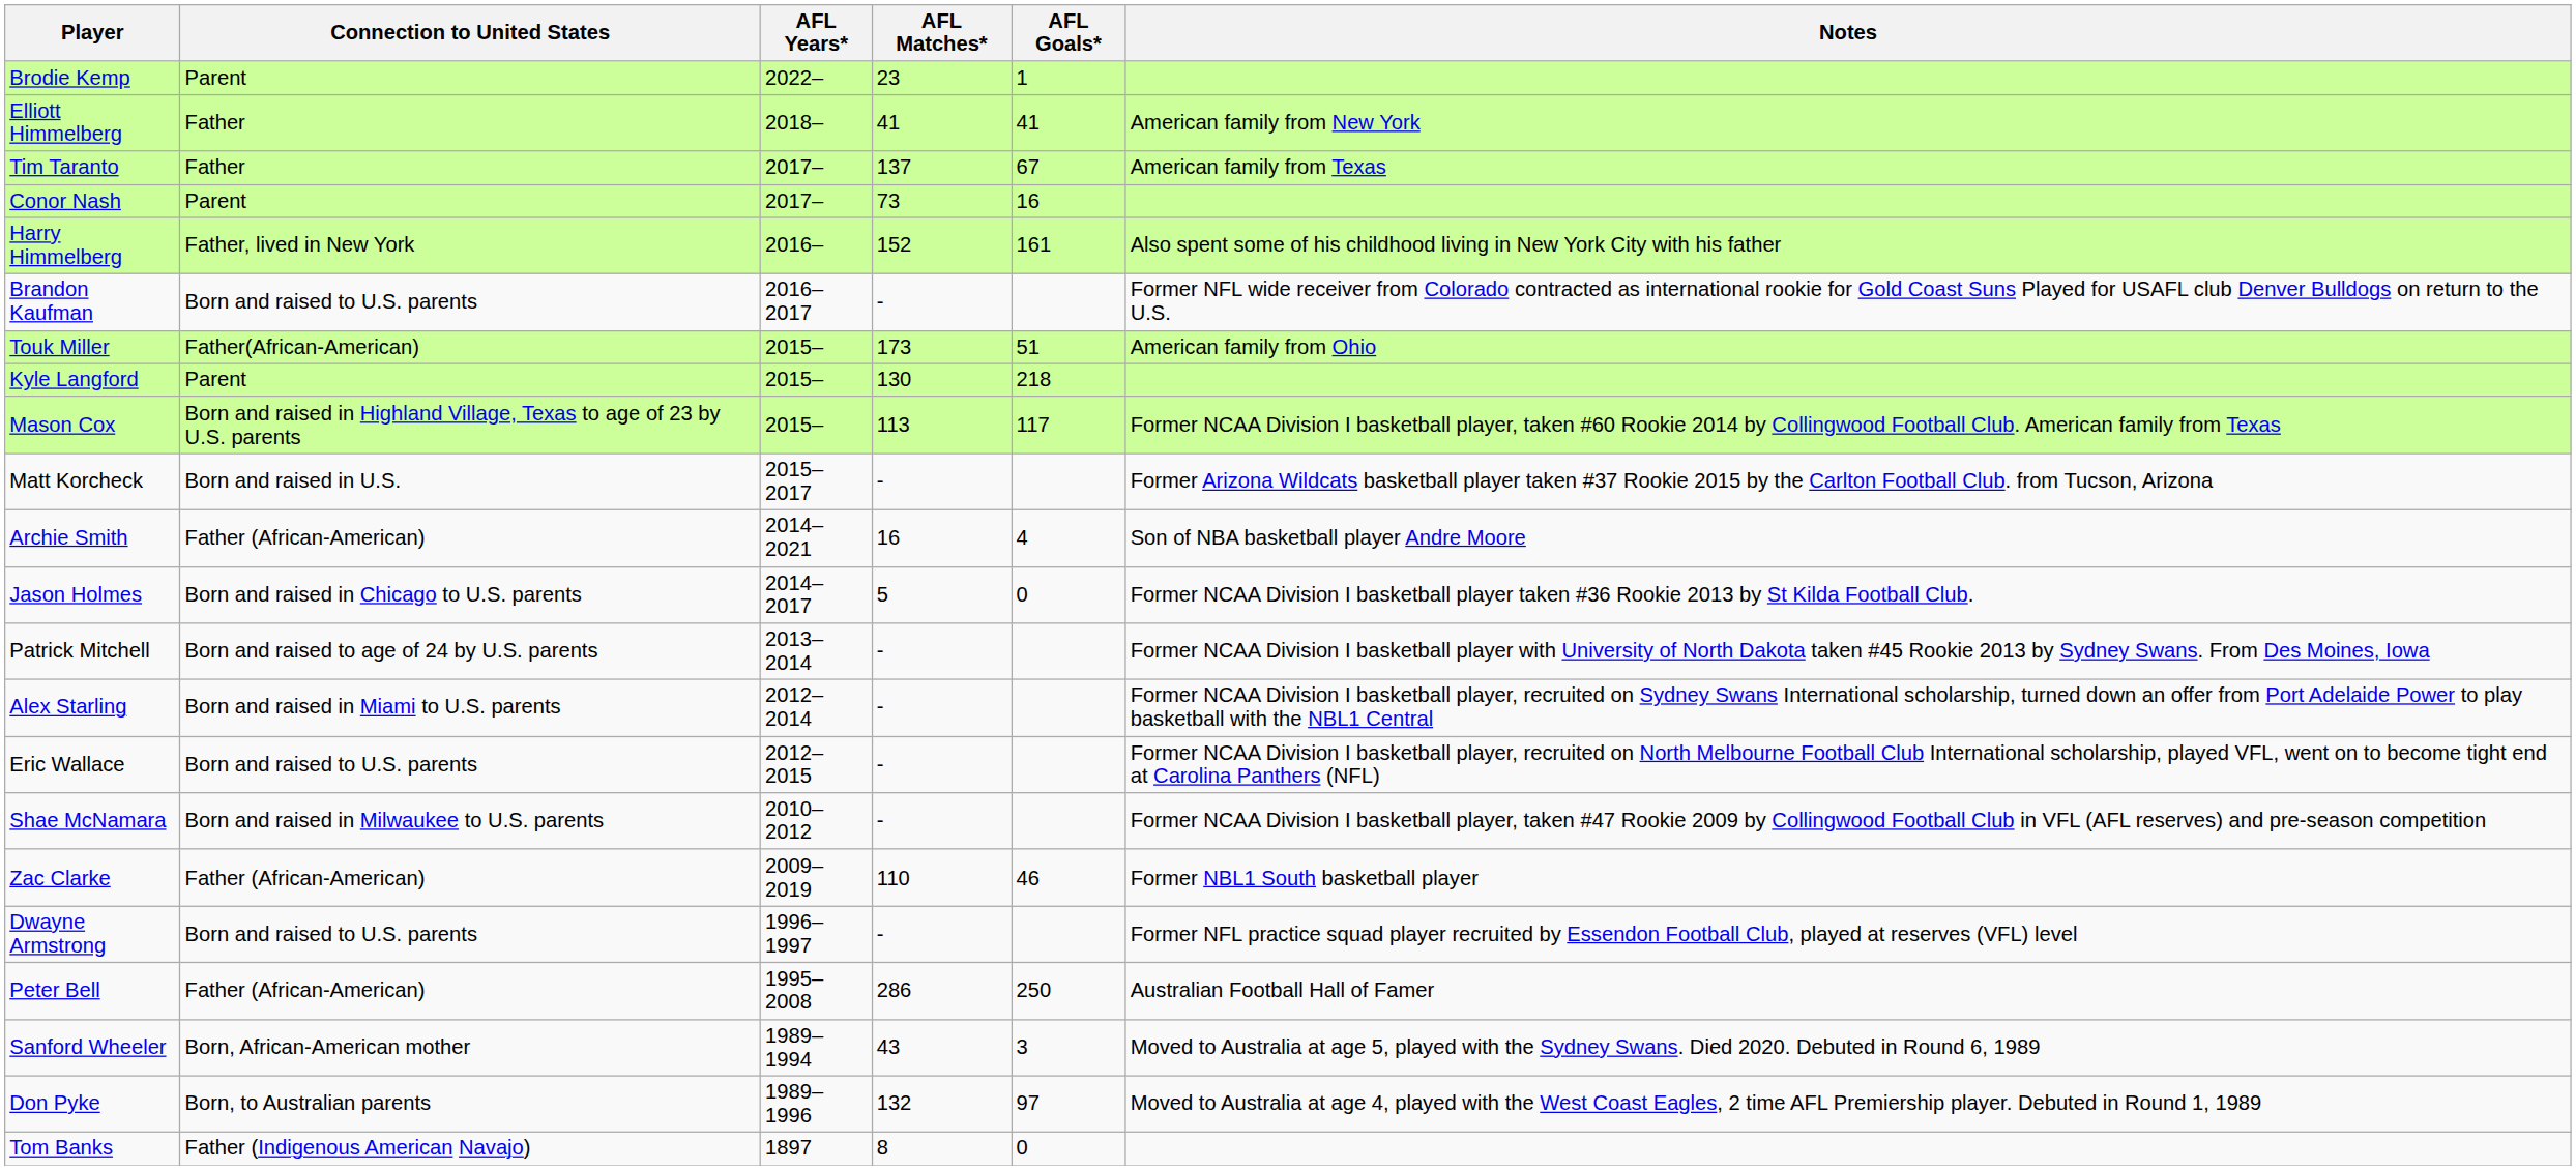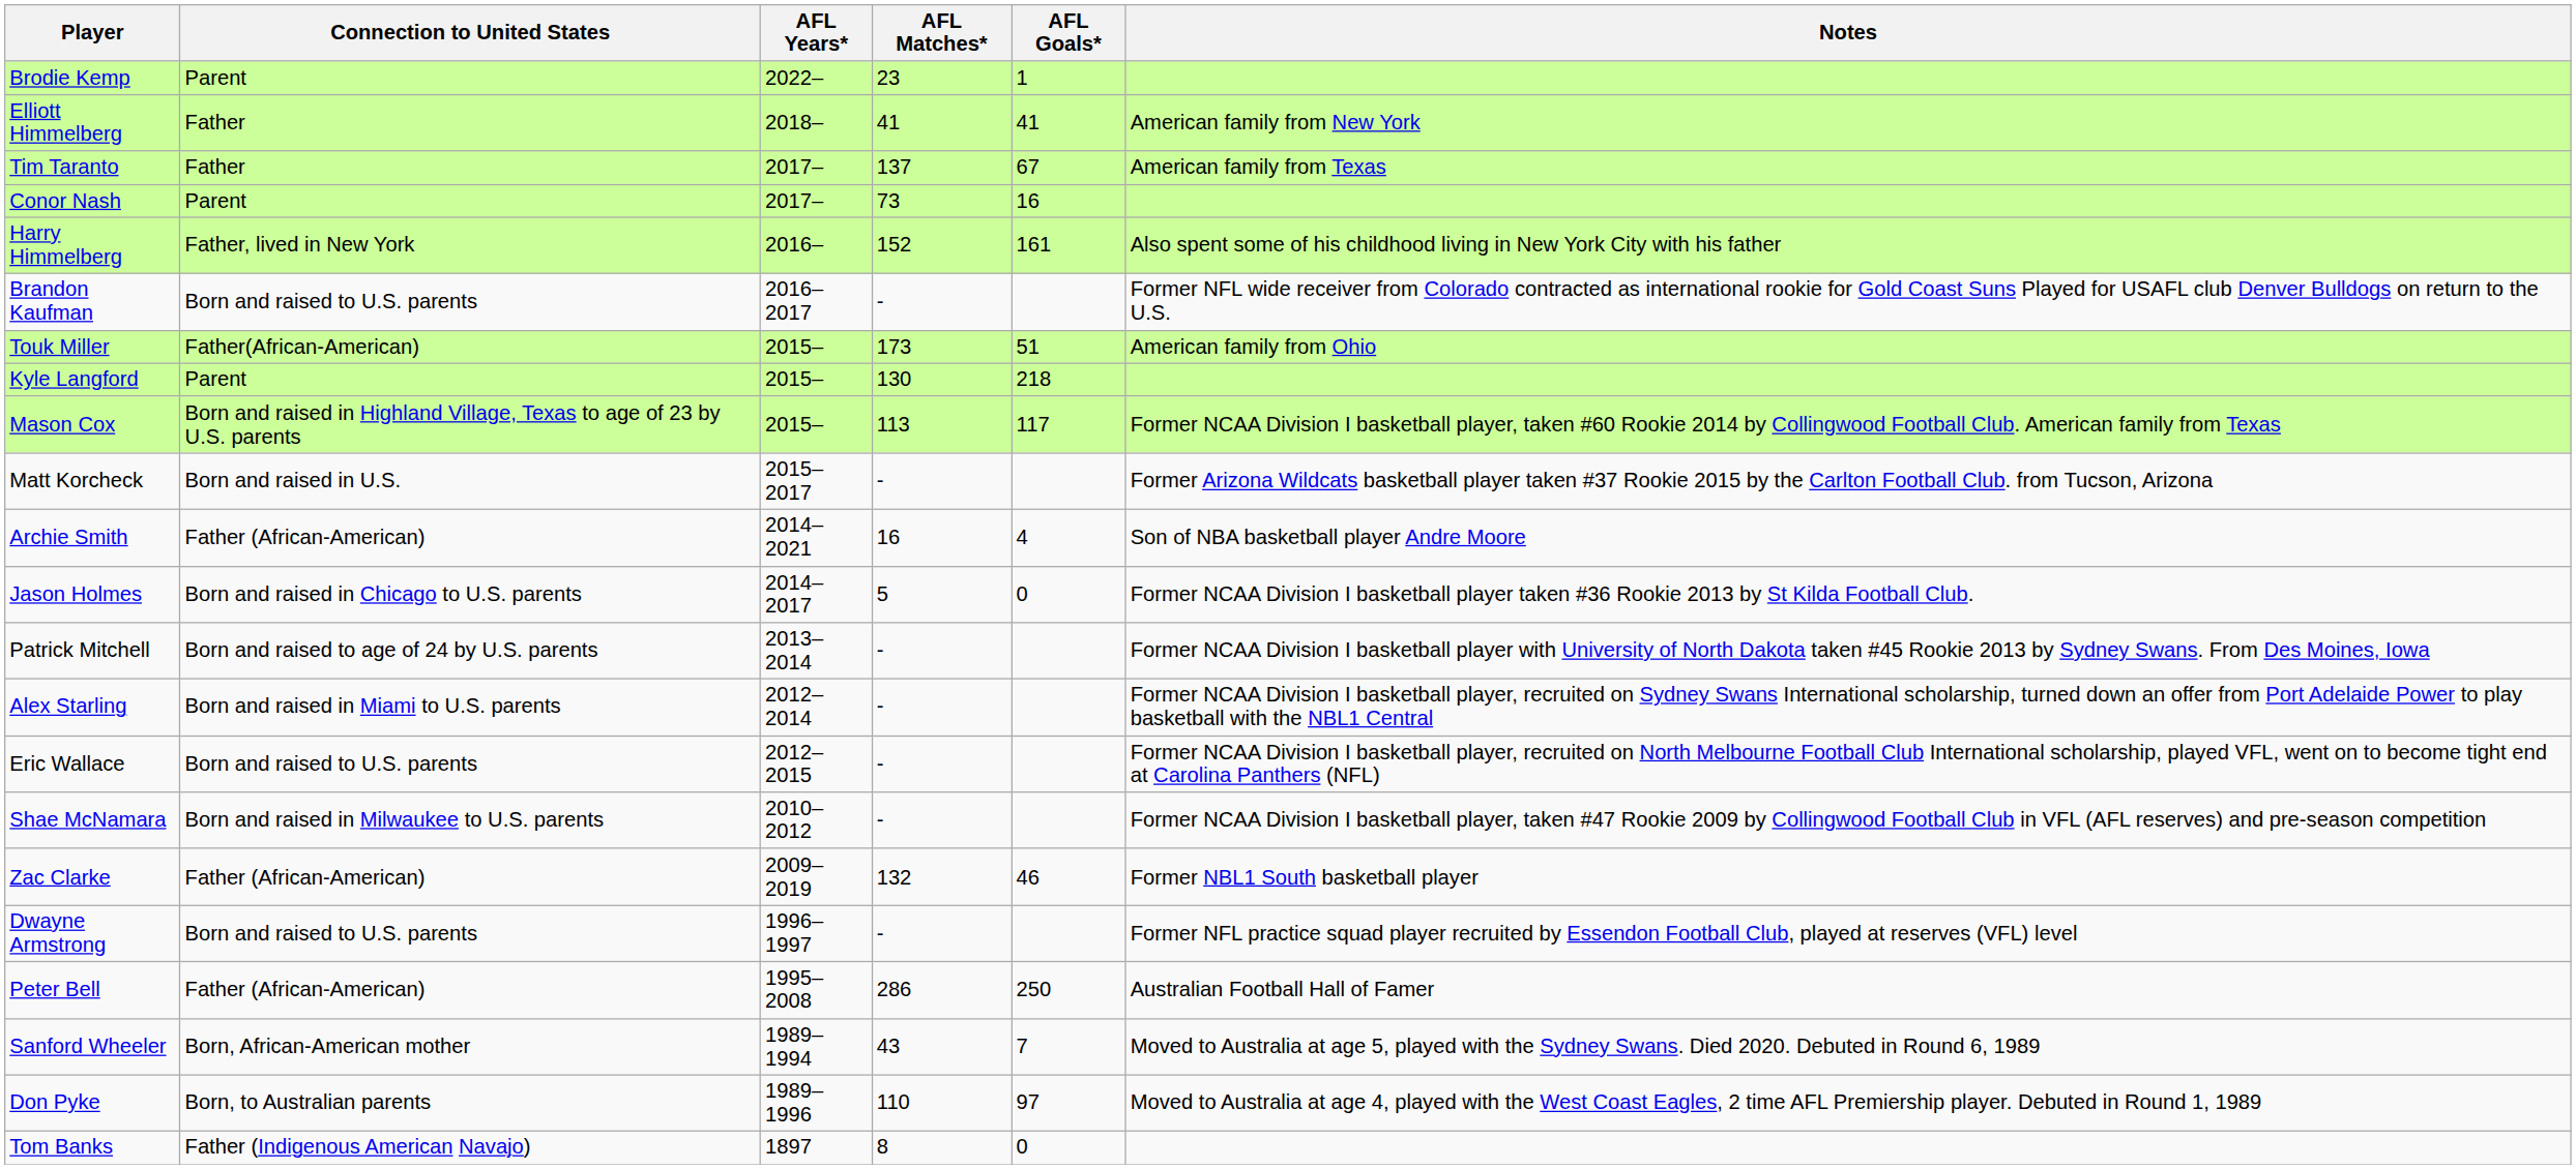 <table class="wikitable sortable">
 <tr>
 <th>Player</th>
 <th>Connection to United States</th>
 <th>AFL Years*</th>
 <th>AFL Matches*</th>
 <th>AFL Goals*</th>
 <th>Notes</th>
 </tr>
 <tr style="background:#cf9;">
 <td><a href='#'>Brodie Kemp</a></td>
 <td>Parent</td>
 <td>2022–</td>
 <td>23</td>
 <td>1</td>
 <td></td>
 </tr>
 <tr style="background:#cf9;">
 <td><a href='#'>Elliott Himmelberg</a></td>
 <td>Father</td>
 <td>2018–</td>
 <td>41</td>
 <td>41</td>
 <td>American family from <a href='#'>New York</a></td>
 </tr>
 <tr style="background:#cf9;">
 <td><a href='#'>Tim Taranto</a></td>
 <td>Father</td>
 <td>2017–</td>
 <td>137</td>
 <td>67</td>
 <td>American family from <a href='#'>Texas</a></td>
 </tr>
 <tr style="background:#cf9;">
 <td><a href='#'>Conor Nash</a></td>
 <td>Parent</td>
 <td>2017–</td>
 <td>73</td>
 <td>16</td>
 <td></td>
 </tr>
 <tr style="background:#cf9;">
 <td><a href='#'>Harry Himmelberg</a></td>
 <td>Father, lived in New York</td>
 <td>2016–</td>
 <td>152</td>
 <td>161</td>
 <td>Also spent some of his childhood living in New York City with his father</td>
 </tr>
 <tr>
 <td><a href='#'>Brandon Kaufman</a></td>
 <td>Born and raised to U.S. parents</td>
 <td>2016–2017</td>
 <td>-</td>
 <td></td>
 <td>Former NFL wide receiver from <a href='#'>Colorado</a> contracted as international rookie for <a href='#'>Gold Coast Suns</a> Played for USAFL club <a href='#'>Denver Bulldogs</a> on return to the U.S.</td>
 </tr>
 <tr style="background:#cf9;">
 <td><a href='#'>Touk Miller</a></td>
 <td>Father(African-American)</td>
 <td>2015–</td>
 <td>173</td>
 <td>51</td>
 <td>American family from <a href='#'>Ohio</a></td>
 </tr>
 <tr style="background:#cf9;">
 <td><a href='#'>Kyle Langford</a></td>
 <td>Parent</td>
 <td>2015–</td>
 <td>130</td>
 <td>218</td>
 <td></td>
 </tr>
 <tr style="background:#cf9;">
 <td><a href='#'>Mason Cox</a></td>
 <td>Born and raised in <a href='#'>Highland Village, Texas</a> to age of 23 by U.S. parents</td>
 <td>2015–</td>
 <td>113</td>
 <td>117</td>
 <td>Former NCAA Division I basketball player, taken #60 Rookie 2014 by <a href='#'>Collingwood Football Club</a>. American family from <a href='#'>Texas</a></td>
 </tr>
 <tr>
 <td>Matt Korcheck</td>
 <td>Born and raised in U.S.</td>
 <td>2015–2017</td>
 <td>-</td>
 <td></td>
 <td>Former <a href='#'>Arizona Wildcats</a> basketball player taken #37 Rookie 2015 by the <a href='#'>Carlton Football Club</a>. from Tucson, Arizona</td>
 </tr>
 <tr>
 <td><a href='#'>Archie Smith</a></td>
 <td>Father (African-American)</td>
 <td>2014–2021</td>
 <td>16</td>
 <td>4</td>
 <td>Son of NBA basketball player <a href='#'>Andre Moore</a></td>
 </tr>
 <tr>
 <td><a href='#'>Jason Holmes</a></td>
 <td>Born and raised in <a href='#'>Chicago</a> to U.S. parents</td>
 <td>2014–2017</td>
 <td>5</td>
 <td>0</td>
 <td>Former NCAA Division I basketball player taken #36 Rookie 2013 by <a href='#'>St Kilda Football Club</a>.</td>
 </tr>
 <tr>
 <td>Patrick Mitchell</td>
 <td>Born and raised to age of 24 by U.S. parents</td>
 <td>2013–2014</td>
 <td>-</td>
 <td></td>
 <td>Former NCAA Division I basketball player with <a href='#'>University of North Dakota</a> taken #45 Rookie 2013 by <a href='#'>Sydney Swans</a>. From <a href='#'>Des Moines, Iowa</a></td>
 </tr>
 <tr>
 <td><a href='#'>Alex Starling</a></td>
 <td>Born and raised in <a href='#'>Miami</a> to U.S. parents</td>
 <td>2012–2014</td>
 <td>-</td>
 <td></td>
 <td>Former NCAA Division I basketball player, recruited on <a href='#'>Sydney Swans</a> International scholarship, turned down an offer from <a href='#'>Port Adelaide Power</a> to play basketball with the <a href='#'>NBL1 Central</a></td>
 </tr>
 <tr>
 <td>Eric Wallace</td>
 <td>Born and raised to U.S. parents</td>
 <td>2012–2015</td>
 <td>-</td>
 <td></td>
 <td>Former NCAA Division I basketball player, recruited on <a href='#'>North Melbourne Football Club</a> International scholarship, played VFL, went on to become tight end at <a href='#'>Carolina Panthers</a> (NFL)</td>
 </tr>
 <tr>
 <td><a href='#'>Shae McNamara</a></td>
 <td>Born and raised in <a href='#'>Milwaukee</a> to U.S. parents</td>
 <td>2010–2012</td>
 <td>-</td>
 <td></td>
 <td>Former NCAA Division I basketball player, taken #47 Rookie 2009 by <a href='#'>Collingwood Football Club</a> in VFL (AFL reserves) and pre-season competition</td>
 </tr>
 <tr>
 <td><a href='#'>Zac Clarke</a></td>
 <td>Father (African-American)</td>
 <td>2009–2019</td>
-<td>110</td>
+<td>132</td>
 <td>46</td>
 <td>Former <a href='#'>NBL1 South</a> basketball player</td>
 </tr>
 <tr>
 <td><a href='#'>Dwayne Armstrong</a></td>
 <td>Born and raised to U.S. parents</td>
 <td>1996–1997</td>
 <td>-</td>
 <td></td>
 <td>Former NFL practice squad player recruited by <a href='#'>Essendon Football Club</a>, played at reserves (VFL) level</td>
 </tr>
 <tr>
 <td><a href='#'>Peter Bell</a></td>
 <td>Father (African-American)</td>
 <td>1995–2008</td>
 <td>286</td>
 <td>250</td>
 <td>Australian Football Hall of Famer</td>
 </tr>
 <tr>
 <td><a href='#'>Sanford Wheeler</a></td>
 <td>Born, African-American mother</td>
 <td>1989–1994</td>
 <td>43</td>
-<td>3</td>
+<td>7</td>
 <td>Moved to Australia at age 5, played with the <a href='#'>Sydney Swans</a>.  Died 2020. Debuted in Round 6, 1989</td>
 </tr>
 <tr>
 <td><a href='#'>Don Pyke</a></td>
 <td>Born, to Australian parents</td>
 <td>1989–1996</td>
-<td>132</td>
+<td>110</td>
 <td>97</td>
 <td>Moved to Australia at age 4, played with the <a href='#'>West Coast Eagles</a>, 2 time AFL Premiership player. Debuted in Round 1, 1989</td>
 </tr>
 <tr>
 <td><a href='#'>Tom Banks</a></td>
 <td>Father (<a href='#'>Indigenous American</a> <a href='#'>Navajo</a>)</td>
 <td>1897</td>
 <td>8</td>
 <td>0</td>
 <td></td>
 </tr>
 </table>
